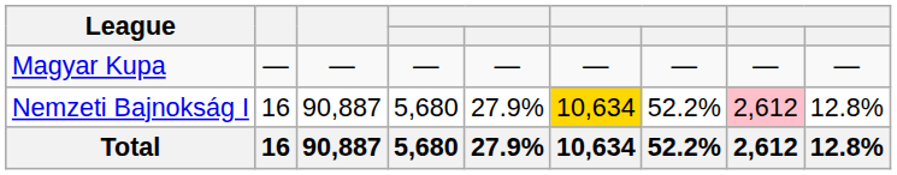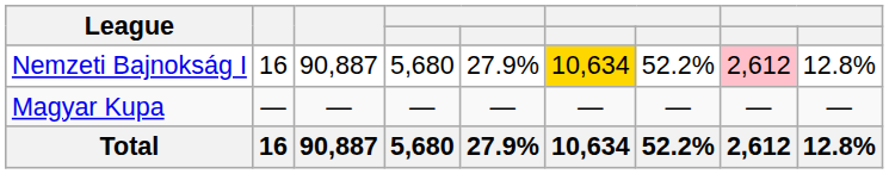 <table class="wikitable sortable" style="text-align:center; font-size:85%;">
 <tr>
 <th rowspan="2">League</th>
 <th rowspan="2"></th>
 <th rowspan="2"></th>
 <th colspan="2"></th>
 <th colspan="2"></th>
 <th colspan="2"></th>
 </tr>
 <tr>
 <th></th>
 <th></th>
 <th></th>
 <th></th>
 <th></th>
 <th></th>
 </tr>
+<tr bgcolor="white">
+<td align=left><a href='#'>Nemzeti Bajnokság I</a></td>
+<td>16</td>
+<td>90,887</td>
+<td>5,680</td>
+<td>27.9%</td>
+<td style="background-color: gold;">10,634</td>
+<td>52.2%</td>
+<td style="background-color: pink;">2,612</td>
+<td>12.8%</td>
+</tr>
 <tr>
 <td align=left><a href='#'>Magyar Kupa</a></td>
 <td>—</td>
 <td>—</td>
 <td>—</td>
 <td>—</td>
 <td>—</td>
 <td>—</td>
 <td>—</td>
 <td>—</td>
-</tr>
-<tr bgcolor="white">
-<td align=left><a href='#'>Nemzeti Bajnokság I</a></td>
-<td>16</td>
-<td>90,887</td>
-<td>5,680</td>
-<td>27.9%</td>
-<td style="background-color: gold;">10,634</td>
-<td>52.2%</td>
-<td style="background-color: pink;">2,612</td>
-<td>12.8%</td>
 </tr>
 <tr>
 <th>Total</th>
 <th>16</th>
 <th>90,887</th>
 <th>5,680</th>
 <th>27.9%</th>
 <th>10,634</th>
 <th>52.2%</th>
 <th>2,612</th>
 <th>12.8%</th>
 </tr>
 </table>
